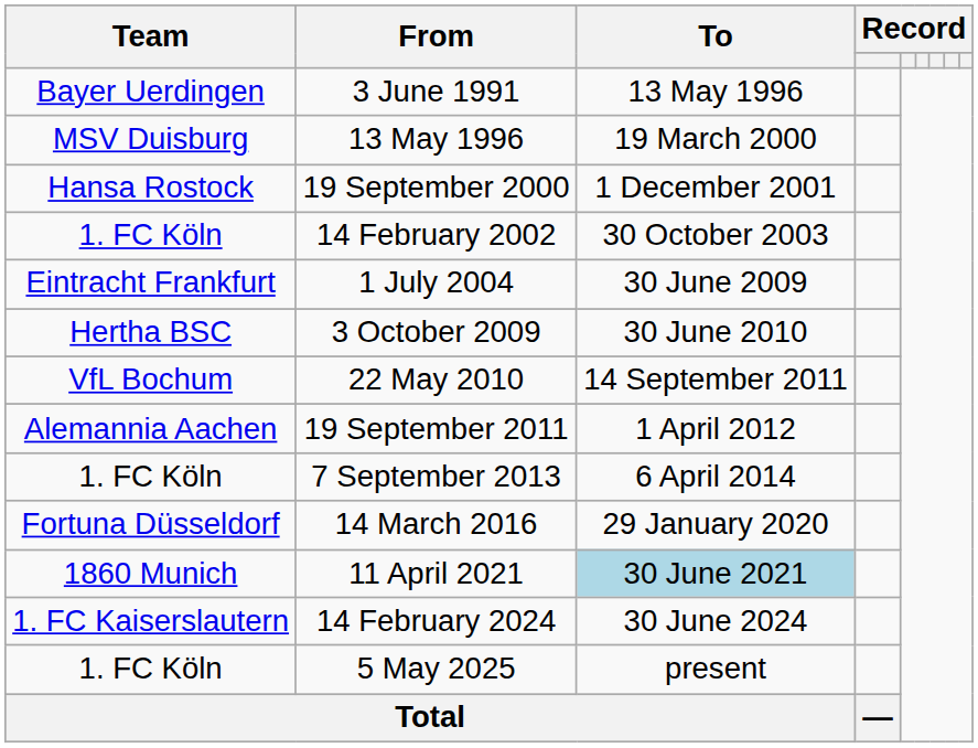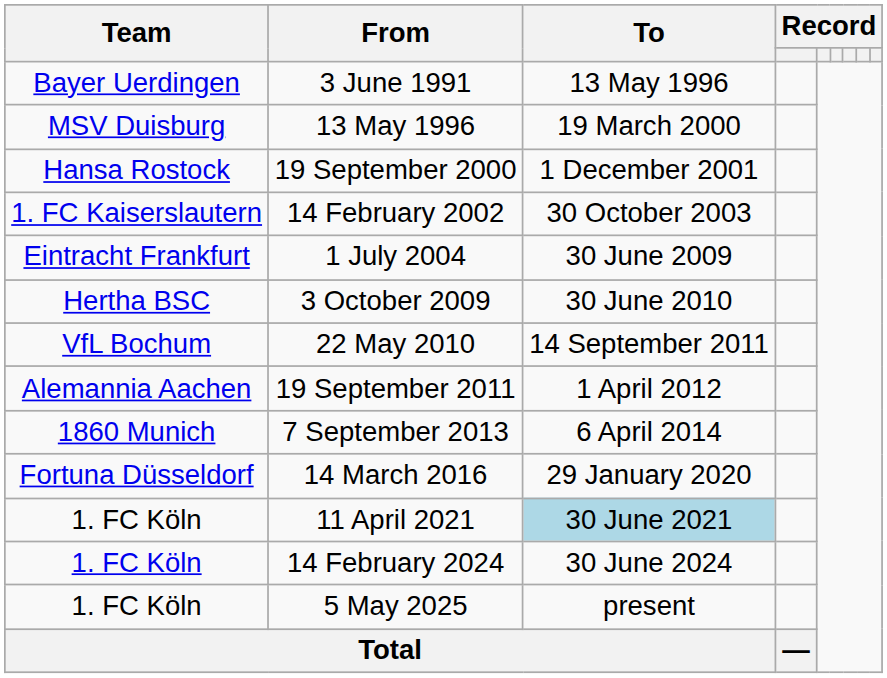 <table class="wikitable" style="text-align: center">
 <tr>
 <th rowspan="2">Team</th>
 <th rowspan="2">From</th>
 <th rowspan="2">To</th>
 <th colspan="6">Record</th>
 </tr>
 <tr>
 <th></th>
 <th></th>
 <th></th>
 <th></th>
 <th></th>
 <th></th>
 </tr>
 <tr>
 <td><a href='#'>Bayer Uerdingen</a></td>
 <td>3 June 1991</td>
 <td>13 May 1996<br></td>
 <td></td>
 </tr>
 <tr>
 <td><a href='#'>MSV Duisburg</a></td>
 <td>13 May 1996</td>
 <td>19 March 2000<br></td>
 <td></td>
 </tr>
 <tr>
 <td><a href='#'>Hansa Rostock</a></td>
 <td>19 September 2000</td>
 <td>1 December 2001<br></td>
 <td></td>
 </tr>
 <tr>
-<td><a href='#'>1. FC Köln</a></td>
+<td><a href='#'>1. FC Kaiserslautern</a></td>
 <td>14 February 2002</td>
 <td>30 October 2003<br></td>
 <td></td>
 </tr>
 <tr>
 <td><a href='#'>Eintracht Frankfurt</a></td>
 <td>1 July 2004</td>
 <td>30 June 2009<br></td>
 <td></td>
 </tr>
 <tr>
 <td><a href='#'>Hertha BSC</a></td>
 <td>3 October 2009</td>
 <td>30 June 2010<br></td>
 <td></td>
 </tr>
 <tr>
 <td><a href='#'>VfL Bochum</a></td>
 <td>22 May 2010</td>
 <td>14 September 2011<br></td>
 <td></td>
 </tr>
 <tr>
 <td><a href='#'>Alemannia Aachen</a></td>
 <td>19 September 2011</td>
 <td>1 April 2012<br></td>
 <td></td>
 </tr>
 <tr>
-<td>1. FC Köln</td>
+<td><a href='#'>1860 Munich</a></td>
 <td>7 September 2013</td>
 <td>6 April 2014<br></td>
 <td></td>
 </tr>
 <tr>
 <td><a href='#'>Fortuna Düsseldorf</a></td>
 <td>14 March 2016</td>
 <td>29 January 2020<br></td>
 <td></td>
 </tr>
 <tr>
-<td><a href='#'>1860 Munich</a></td>
+<td>1. FC Köln</td>
 <td>11 April 2021</td>
 <td style="background: lightblue;">30 June 2021<br></td>
 <td></td>
 </tr>
 <tr>
-<td><a href='#'>1. FC Kaiserslautern</a></td>
+<td><a href='#'>1. FC Köln</a></td>
 <td>14 February 2024</td>
 <td>30 June 2024<br></td>
 <td></td>
 </tr>
 <tr>
 <td>1. FC Köln</td>
 <td>5 May 2025</td>
 <td>present<br></td>
 <td></td>
 </tr>
 <tr>
 <th colspan="3">Total<br></th>
 <th>—</th>
 </tr>
 </table>
